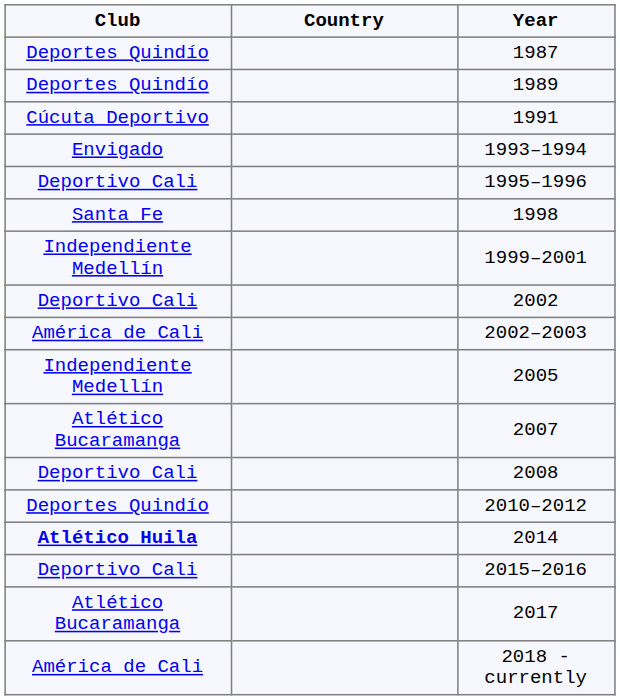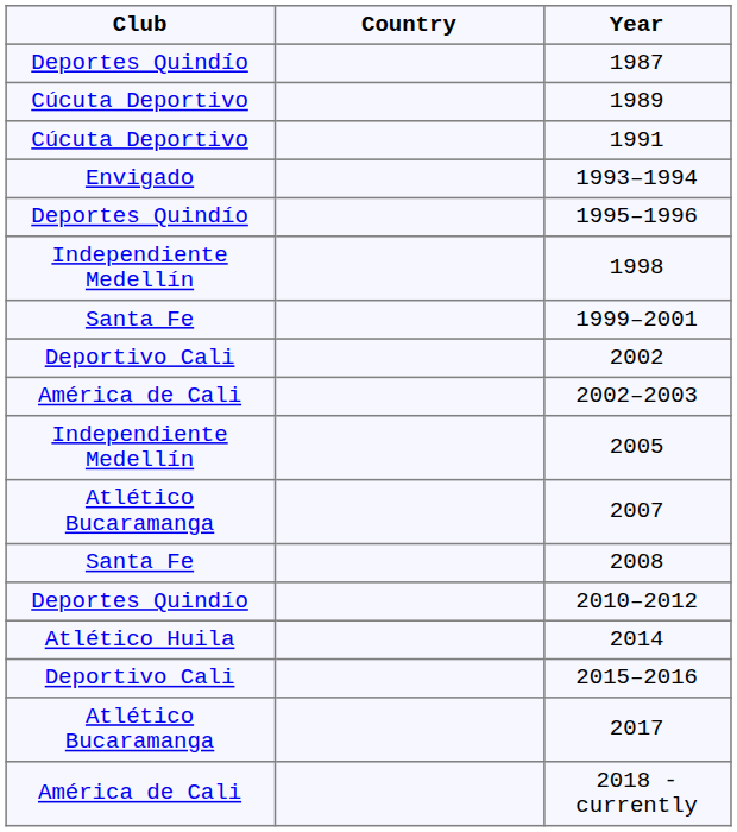 <table align="center" bgcolor="#f7f8ff" border="1" cellpadding="3" cellspacing="0" style="font-size: 95%; border: gray solid 1px; border-collapse: collapse;">
 <tr>
 <th width="140">Club</th>
 <th width="140">Country</th>
 <th width="95">Year</th>
 </tr>
 <tr align="center">
 <td><a href='#'>Deportes Quindío</a></td>
 <td></td>
 <td>1987</td>
 </tr>
 <tr align="center">
-<td><a href='#'>Deportes Quindío</a></td>
+<td><a href='#'>Cúcuta Deportivo</a></td>
 <td></td>
 <td>1989</td>
 </tr>
 <tr align="center">
 <td><a href='#'>Cúcuta Deportivo</a></td>
 <td></td>
 <td>1991</td>
 </tr>
 <tr align="center">
 <td><a href='#'>Envigado</a></td>
 <td></td>
 <td>1993–1994</td>
 </tr>
 <tr align="center">
-<td><a href='#'>Deportivo Cali</a></td>
+<td><a href='#'>Deportes Quindío</a></td>
 <td></td>
 <td>1995–1996</td>
 </tr>
 <tr align="center">
-<td><a href='#'>Santa Fe</a></td>
+<td><a href='#'>Independiente Medellín</a></td>
 <td></td>
 <td>1998</td>
 </tr>
 <tr align="center">
-<td><a href='#'>Independiente Medellín</a></td>
+<td><a href='#'>Santa Fe</a></td>
 <td></td>
 <td>1999–2001</td>
 </tr>
 <tr align="center">
 <td><a href='#'>Deportivo Cali</a></td>
 <td></td>
 <td>2002</td>
 </tr>
 <tr align="center">
 <td><a href='#'>América de Cali</a></td>
 <td></td>
 <td>2002–2003</td>
 </tr>
 <tr align="center">
 <td><a href='#'>Independiente Medellín</a></td>
 <td></td>
 <td>2005</td>
 </tr>
 <tr align="center">
 <td><a href='#'>Atlético Bucaramanga</a></td>
 <td></td>
 <td>2007</td>
 </tr>
 <tr align="center">
-<td><a href='#'>Deportivo Cali</a></td>
+<td><a href='#'>Santa Fe</a></td>
 <td></td>
 <td>2008</td>
 </tr>
 <tr align="center">
 <td><a href='#'>Deportes Quindío</a></td>
 <td></td>
 <td>2010–2012</td>
 </tr>
 <tr align="center">
-<td><strong><a href='#'>Atlético Huila</a></strong></td>
+<td><a href='#'>Atlético Huila</a></td>
 <td></td>
 <td>2014</td>
 </tr>
 <tr align="center">
 <td><a href='#'>Deportivo Cali</a></td>
 <td></td>
 <td>2015–2016</td>
 </tr>
 <tr align="center">
 <td><a href='#'>Atlético Bucaramanga</a></td>
 <td></td>
 <td>2017</td>
 </tr>
 <tr align="center">
 <td><a href='#'>América de Cali</a></td>
 <td></td>
 <td>2018 - currently</td>
 </tr>
 </table>
